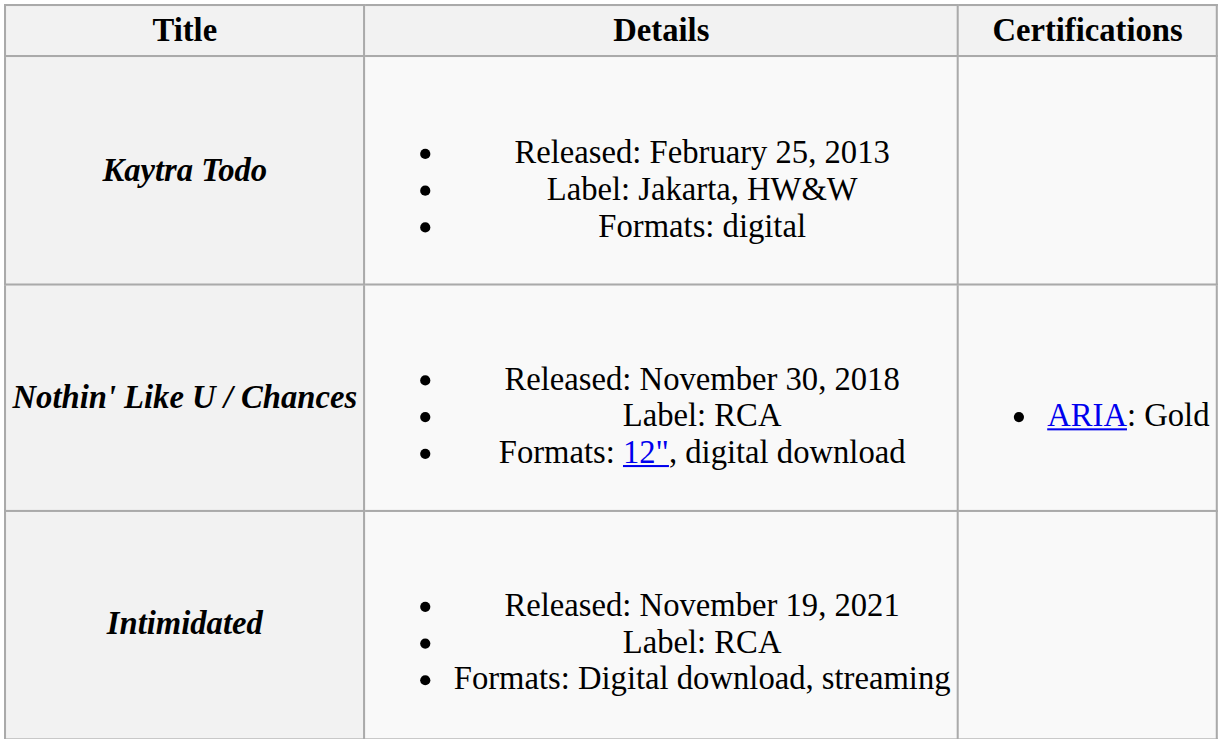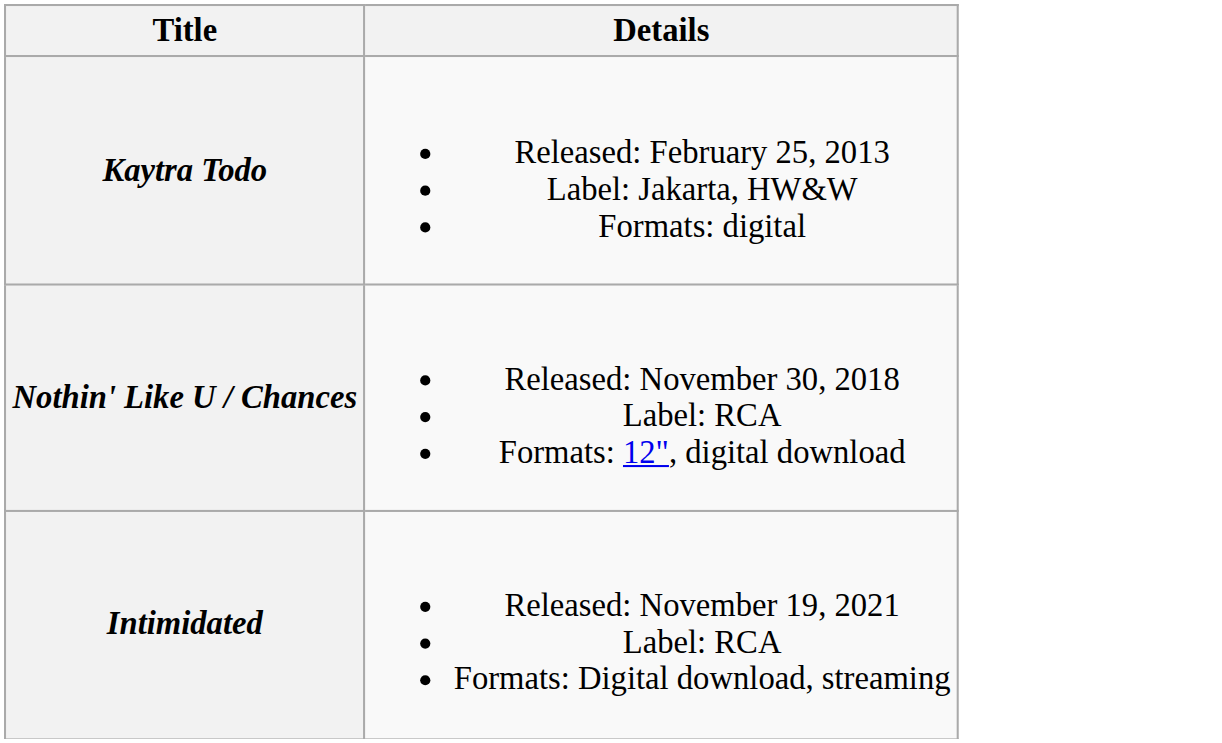 <table class="wikitable plainrowheaders" style="text-align:center;">
 <tr>
 <th>Title</th>
 <th>Details</th>
-<th>Certifications</th>
 </tr>
 <tr>
 <th scope="row"><em>Kaytra Todo</em></th>
 <td><br><ul><li>Released: February 25, 2013</li><li>Label: Jakarta, HW&W</li><li>Formats: digital</li></ul></td>
-<td></td>
 </tr>
 <tr>
 <th scope="row"><em>Nothin' Like U / Chances</em></th>
 <td><br><ul><li>Released: November 30, 2018</li><li>Label: RCA</li><li>Formats: <a href='#'>12"</a>, digital download</li></ul></td>
-<td><br><ul><li><a href='#'>ARIA</a>: Gold</li></ul></td>
 </tr>
 <tr>
 <th scope="row"><em>Intimidated</em></th>
 <td><br><ul><li>Released: November 19, 2021</li><li>Label: RCA</li><li>Formats: Digital download, streaming</li></ul></td>
-<td></td>
 </tr>
 </table>
